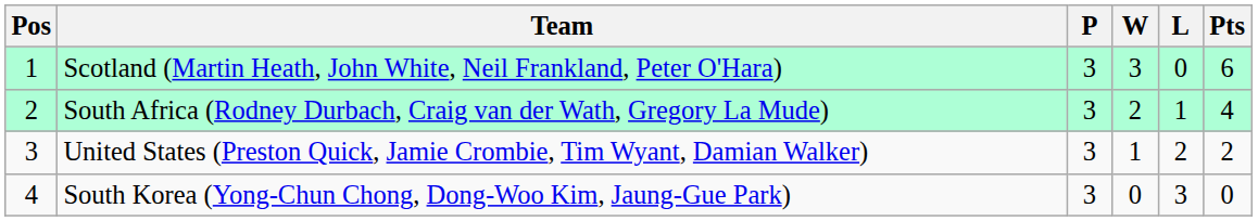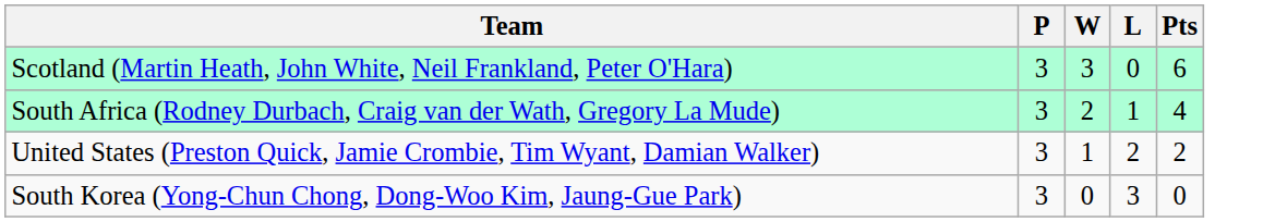 <table class="wikitable" style="font-size: 100%; text-align:center;">
 <tr>
-<th width=20>Pos</th>
 <th width=600>Team</th>
 <th width=20>P</th>
 <th width=20>W</th>
 <th width=20>L</th>
 <th width=20>Pts</th>
 </tr>
 <tr style="background: #ADFFD6;">
-<td>1</td>
 <td align="left"> Scotland (<a href='#'>Martin Heath</a>, <a href='#'>John White</a>, <a href='#'>Neil Frankland</a>, <a href='#'>Peter O'Hara</a>)</td>
 <td>3</td>
 <td>3</td>
 <td>0</td>
 <td>6</td>
 </tr>
 <tr style="background: #ADFFD6;">
-<td>2</td>
 <td align="left"> South Africa (<a href='#'>Rodney Durbach</a>, <a href='#'>Craig van der Wath</a>, <a href='#'>Gregory La Mude</a>)</td>
 <td>3</td>
 <td>2</td>
 <td>1</td>
 <td>4</td>
 </tr>
 <tr>
-<td>3</td>
 <td align="left"> United States (<a href='#'>Preston Quick</a>, <a href='#'>Jamie Crombie</a>, <a href='#'>Tim Wyant</a>, <a href='#'>Damian Walker</a>)</td>
 <td>3</td>
 <td>1</td>
 <td>2</td>
 <td>2</td>
 </tr>
 <tr>
-<td>4</td>
 <td align="left"> South Korea (<a href='#'>Yong-Chun Chong</a>, <a href='#'>Dong-Woo Kim</a>, <a href='#'>Jaung-Gue Park</a>)</td>
 <td>3</td>
 <td>0</td>
 <td>3</td>
 <td>0</td>
 </tr>
 </table>
